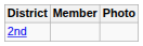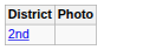 <table class="wikitable sortable">
 <tr>
 <th>District</th>
-<th>Member</th>
 <th>Photo</th>
 </tr>
 <tr>
 <td><a href='#'>2nd</a></td>
 <td></td>
-<td></td>
 </tr>
 </table>
